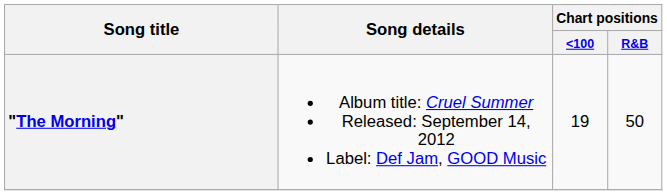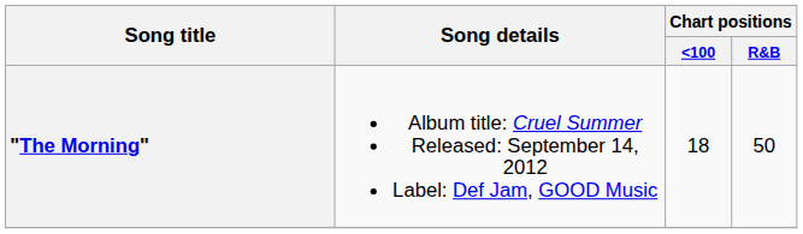 <table class="wikitable plainrowheaders" style="text-align:center;">
 <tr>
 <th scope="col" rowspan="2" style="width:16em;">Song title</th>
 <th scope="col" rowspan="2" style="width:16em;">Song details</th>
 <th scope="col" colspan="2"><small>Chart positions</small></th>
 </tr>
 <tr>
 <th scope="col" style="font-size:90%;"><small><a href='#'><100</a></small></th>
 <th scope="col" style="font-size:90%;"><small><a href='#'>R&B</a></small></th>
 </tr>
 <tr>
 <th scope="row" style="text-align:left;">"<a href='#'>The Morning</a>"</th>
 <td><br><ul><li>Album title: <em><a href='#'>Cruel Summer</a></em></li><li>Released: September 14, 2012</li><li>Label: <a href='#'>Def Jam</a>, <a href='#'>GOOD Music</a></li></ul></td>
-<td>19</td>
+<td>18</td>
 <td>50</td>
 </tr>
 <tr>
 </tr>
 </table>
